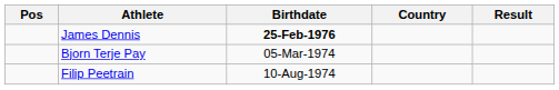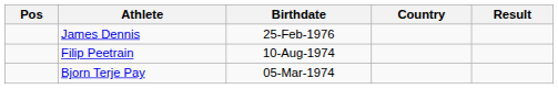 <table class="wikitable"  style="text-align:center; width:80%;">
 <tr>
 <th>Pos</th>
 <th>Athlete</th>
 <th>Birthdate</th>
 <th>Country</th>
 <th>Result</th>
 </tr>
 <tr>
 <td align=center></td>
 <td align=left><a href='#'>James Dennis</a></td>
-<td><strong>25-Feb-1976</strong></td>
+<td>25-Feb-1976</td>
+<td align=left></td>
+<td></td>
+</tr>
+<tr>
+<td align=center></td>
+<td align=left><a href='#'>Filip Peetrain</a></td>
+<td>10-Aug-1974</td>
 <td align=left></td>
 <td></td>
 </tr>
 <tr>
 <td align=center></td>
 <td align=left><a href='#'>Bjorn Terje Pay</a></td>
 <td>05-Mar-1974</td>
 <td align=left></td>
 <td></td>
 </tr>
-<tr>
-<td align=center></td>
-<td align=left><a href='#'>Filip Peetrain</a></td>
-<td>10-Aug-1974</td>
-<td align=left></td>
-<td></td>
-</tr>
 </table>
